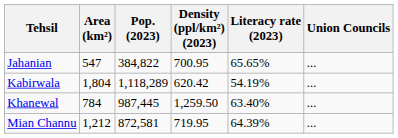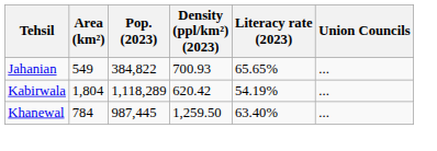 <table class="wikitable sortable static-row-numbers static-row-header-hash">
 <tr>
 <th>Tehsil</th>
 <th>Area<br>(km²)</th>
 <th>Pop.<br>(2023)</th>
 <th>Density<br>(ppl/km²)<br>(2023)</th>
 <th>Literacy rate<br>(2023)</th>
 <th>Union Councils</th>
 </tr>
 <tr>
 <td><a href='#'>Jahanian</a></td>
-<td>547</td>
+<td>549</td>
 <td>384,822</td>
-<td>700.95</td>
+<td>700.93</td>
 <td>65.65%</td>
 <td>...</td>
 </tr>
 <tr>
 <td><a href='#'>Kabirwala</a></td>
 <td>1,804</td>
 <td>1,118,289</td>
 <td>620.42</td>
 <td>54.19%</td>
 <td>...</td>
 </tr>
 <tr>
 <td><a href='#'>Khanewal</a></td>
 <td>784</td>
 <td>987,445</td>
 <td>1,259.50</td>
 <td>63.40%</td>
 <td>...</td>
 </tr>
-<tr>
-<td><a href='#'>Mian Channu</a></td>
-<td>1,212</td>
-<td>872,581</td>
-<td>719.95</td>
-<td>64.39%</td>
-<td>...</td>
-</tr>
 </table>
